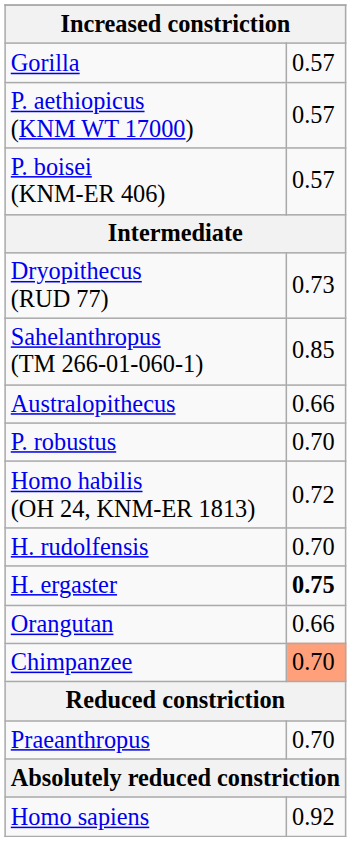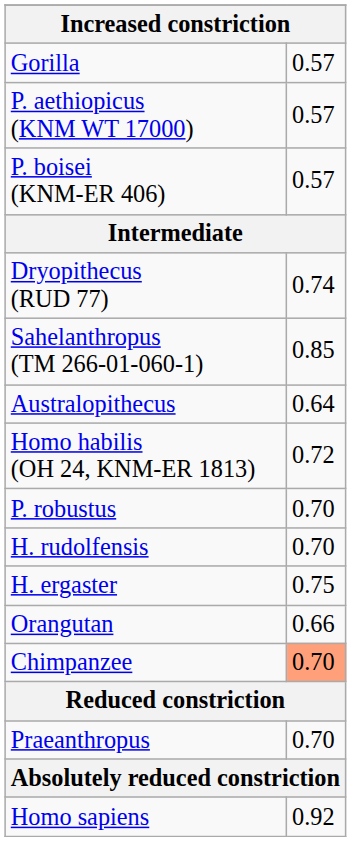 <table class="wikitable" align="right">
 <tr>
 </tr>
 <tr>
 <th colspan="2">Increased constriction</th>
 </tr>
 <tr>
 <td><a href='#'>Gorilla</a></td>
 <td>0.57</td>
 </tr>
 <tr>
 <td><a href='#'>P. aethiopicus</a><br>(<a href='#'>KNM WT 17000</a>)</td>
 <td>0.57</td>
 </tr>
 <tr>
 <td><a href='#'>P. boisei</a><br>(KNM-ER 406)</td>
 <td>0.57</td>
 </tr>
 <tr>
 <th colspan="2">Intermediate</th>
 </tr>
 <tr>
 <td><a href='#'>Dryopithecus</a><br>(RUD 77)</td>
-<td>0.73</td>
+<td>0.74</td>
 </tr>
 <tr>
 <td><a href='#'>Sahelanthropus</a><br>(TM 266-01-060-1)</td>
 <td>0.85</td>
 </tr>
 <tr>
 <td><a href='#'>Australopithecus</a></td>
-<td>0.66</td>
+<td>0.64</td>
+</tr>
+<tr>
+<td><a href='#'>Homo habilis</a><br>(OH 24, KNM-ER 1813)</td>
+<td>0.72</td>
 </tr>
 <tr>
 <td><a href='#'>P. robustus</a></td>
 <td>0.70</td>
-</tr>
-<tr>
-<td><a href='#'>Homo habilis</a><br>(OH 24, KNM-ER 1813)</td>
-<td>0.72</td>
 </tr>
 <tr>
 <td><a href='#'>H. rudolfensis</a></td>
 <td>0.70</td>
 </tr>
 <tr>
 <td><a href='#'>H. ergaster</a></td>
-<td><strong>0.75</strong></td>
+<td>0.75</td>
 </tr>
 <tr>
 <td><a href='#'>Orangutan</a></td>
 <td>0.66</td>
 </tr>
 <tr>
 <td><a href='#'>Chimpanzee</a></td>
 <td style="background: lightsalmon;">0.70</td>
 </tr>
 <tr>
 <th colspan="2">Reduced constriction</th>
 </tr>
 <tr>
 <td><a href='#'>Praeanthropus</a></td>
 <td>0.70</td>
 </tr>
 <tr>
 <th colspan="2">Absolutely reduced constriction</th>
 </tr>
 <tr>
 <td><a href='#'>Homo sapiens</a></td>
 <td>0.92</td>
 </tr>
 </table>
